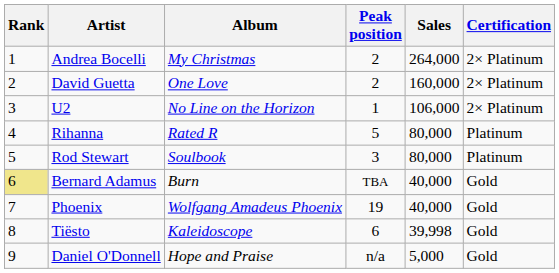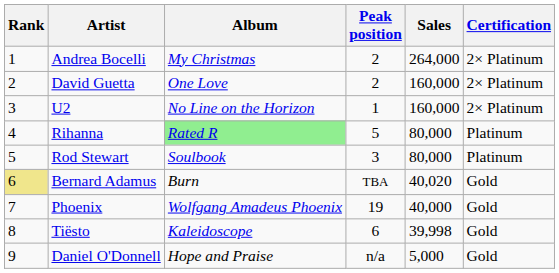 <table class="wikitable sortable">
 <tr>
 <th>Rank</th>
 <th>Artist</th>
 <th>Album</th>
 <th><a href='#'>Peak<br>position</a></th>
 <th>Sales</th>
 <th><a href='#'>Certification</a></th>
 </tr>
 <tr>
 <td>1</td>
 <td><a href='#'>Andrea Bocelli</a></td>
 <td><em><a href='#'>My Christmas</a></em></td>
 <td style="text-align:center;">2</td>
 <td>264,000</td>
 <td>2× Platinum</td>
 </tr>
 <tr>
 <td>2</td>
 <td><a href='#'>David Guetta</a></td>
 <td><em><a href='#'>One Love</a></em></td>
 <td style="text-align:center;">2</td>
 <td>160,000</td>
 <td>2× Platinum</td>
 </tr>
 <tr>
 <td>3</td>
 <td><a href='#'>U2</a></td>
 <td><em><a href='#'>No Line on the Horizon</a></em></td>
 <td style="text-align:center;">1</td>
-<td>106,000</td>
+<td>160,000</td>
 <td>2× Platinum</td>
 </tr>
 <tr>
 <td>4</td>
 <td><a href='#'>Rihanna</a></td>
-<td><em><a href='#'>Rated R</a></em></td>
+<td style="background: lightgreen;"><em><a href='#'>Rated R</a></em></td>
 <td style="text-align:center;">5</td>
 <td>80,000</td>
 <td>Platinum</td>
 </tr>
 <tr>
 <td>5</td>
 <td><a href='#'>Rod Stewart</a></td>
 <td><em><a href='#'>Soulbook</a></em></td>
 <td style="text-align:center;">3</td>
 <td>80,000</td>
 <td>Platinum</td>
 </tr>
 <tr>
 <td style="background: khaki;">6</td>
 <td><a href='#'>Bernard Adamus</a></td>
 <td><em>Burn</em></td>
 <td style="text-align:center;"><span><small>TBA</small></span></td>
-<td>40,000</td>
+<td>40,020</td>
 <td>Gold</td>
 </tr>
 <tr>
 <td>7</td>
 <td><a href='#'>Phoenix</a></td>
 <td><em><a href='#'>Wolfgang Amadeus Phoenix</a></em></td>
 <td style="text-align:center;">19</td>
 <td>40,000</td>
 <td>Gold</td>
 </tr>
 <tr>
 <td>8</td>
 <td><a href='#'>Tiësto</a></td>
 <td><em><a href='#'>Kaleidoscope</a></em></td>
 <td style="text-align:center;">6</td>
 <td>39,998</td>
 <td>Gold</td>
 </tr>
 <tr>
 <td>9</td>
 <td><a href='#'>Daniel O'Donnell</a></td>
 <td><em>Hope and Praise</em></td>
 <td style="text-align:center;">n/a</td>
 <td>5,000</td>
 <td>Gold</td>
 </tr>
 </table>
